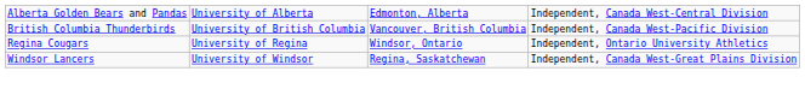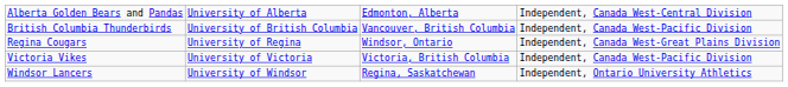 <table class="wikitable">
 <tr>
 <td><a href='#'>Alberta Golden Bears</a> and <a href='#'>Pandas</a></td>
 <td><a href='#'>University of Alberta</a></td>
 <td><a href='#'>Edmonton, Alberta</a></td>
 <td>Independent, <a href='#'>Canada West-Central Division</a></td>
 </tr>
 <tr>
 <td><a href='#'>British Columbia Thunderbirds</a></td>
 <td><a href='#'>University of British Columbia</a></td>
 <td><a href='#'>Vancouver, British Columbia</a></td>
 <td>Independent, <a href='#'>Canada West-Pacific Division</a></td>
 </tr>
 <tr>
 <td><a href='#'>Regina Cougars</a></td>
 <td><a href='#'>University of Regina</a></td>
 <td><a href='#'>Windsor, Ontario</a></td>
-<td>Independent, <a href='#'>Ontario University Athletics</a></td>
+<td>Independent, <a href='#'>Canada West-Great Plains Division</a></td>
+</tr>
+<tr>
+<td><a href='#'>Victoria Vikes</a></td>
+<td><a href='#'>University of Victoria</a></td>
+<td><a href='#'>Victoria, British Columbia</a></td>
+<td>Independent, <a href='#'>Canada West-Pacific Division</a></td>
 </tr>
 <tr>
 <td><a href='#'>Windsor Lancers</a></td>
 <td><a href='#'>University of Windsor</a></td>
 <td><a href='#'>Regina, Saskatchewan</a></td>
-<td>Independent, <a href='#'>Canada West-Great Plains Division</a></td>
+<td>Independent, <a href='#'>Ontario University Athletics</a></td>
 </tr>
 </table>
